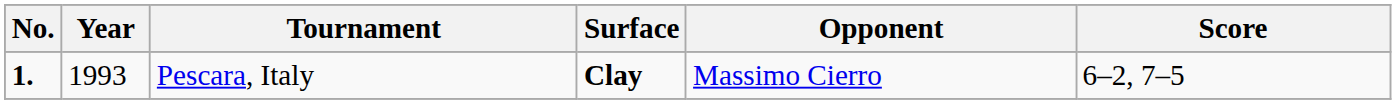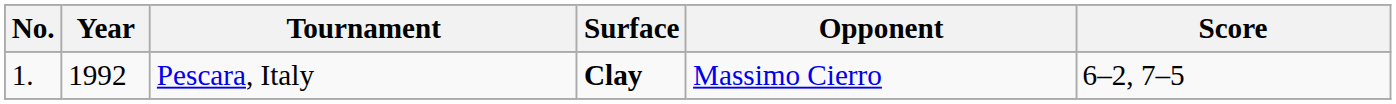 <table class="sortable wikitable" style=font-size:97%>
 <tr>
 <th style="width:20px" class="unsortable">No.</th>
 <th style="width:40px">Year</th>
 <th style="width:220px">Tournament</th>
 <th style="width:50px">Surface</th>
 <th style="width:200px">Opponent</th>
 <th style="width:160px" class="unsortable">Score</th>
 </tr>
 <tr>
-<td><strong>1.</strong></td>
-<td>1993</td>
+<td>1.</td>
+<td>1992</td>
 <td><a href='#'>Pescara</a>, Italy</td>
 <td><strong>Clay</strong></td>
 <td> <a href='#'>Massimo Cierro</a></td>
 <td>6–2, 7–5</td>
 </tr>
 </table>
